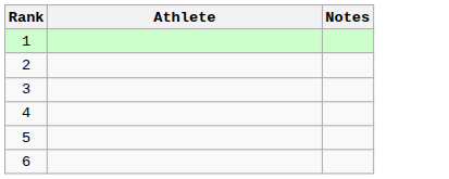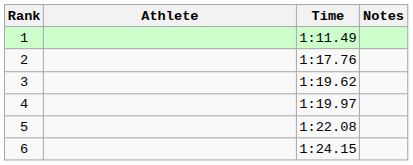 <table class="wikitable" style="text-align:center">
 <tr>
 <th>Rank</th>
 <th Style="width:18em">Athlete</th>
+<th>Time</th>
 <th>Notes</th>
 </tr>
 <tr style="background:#cfc">
 <td>1</td>
 <td style="text-align:left"></td>
+<td>1:11.49</td>
 <td></td>
 </tr>
 <tr>
 <td>2</td>
 <td style="text-align:left"></td>
+<td>1:17.76</td>
 <td></td>
 </tr>
 <tr>
 <td>3</td>
 <td style="text-align:left"></td>
+<td>1:19.62</td>
 <td></td>
 </tr>
 <tr>
 <td>4</td>
 <td style="text-align:left"></td>
+<td>1:19.97</td>
 <td></td>
 </tr>
 <tr>
 <td>5</td>
 <td style="text-align:left"></td>
+<td>1:22.08</td>
 <td></td>
 </tr>
 <tr>
 <td>6</td>
 <td style="text-align:left"></td>
+<td>1:24.15</td>
 <td></td>
 </tr>
 </table>
